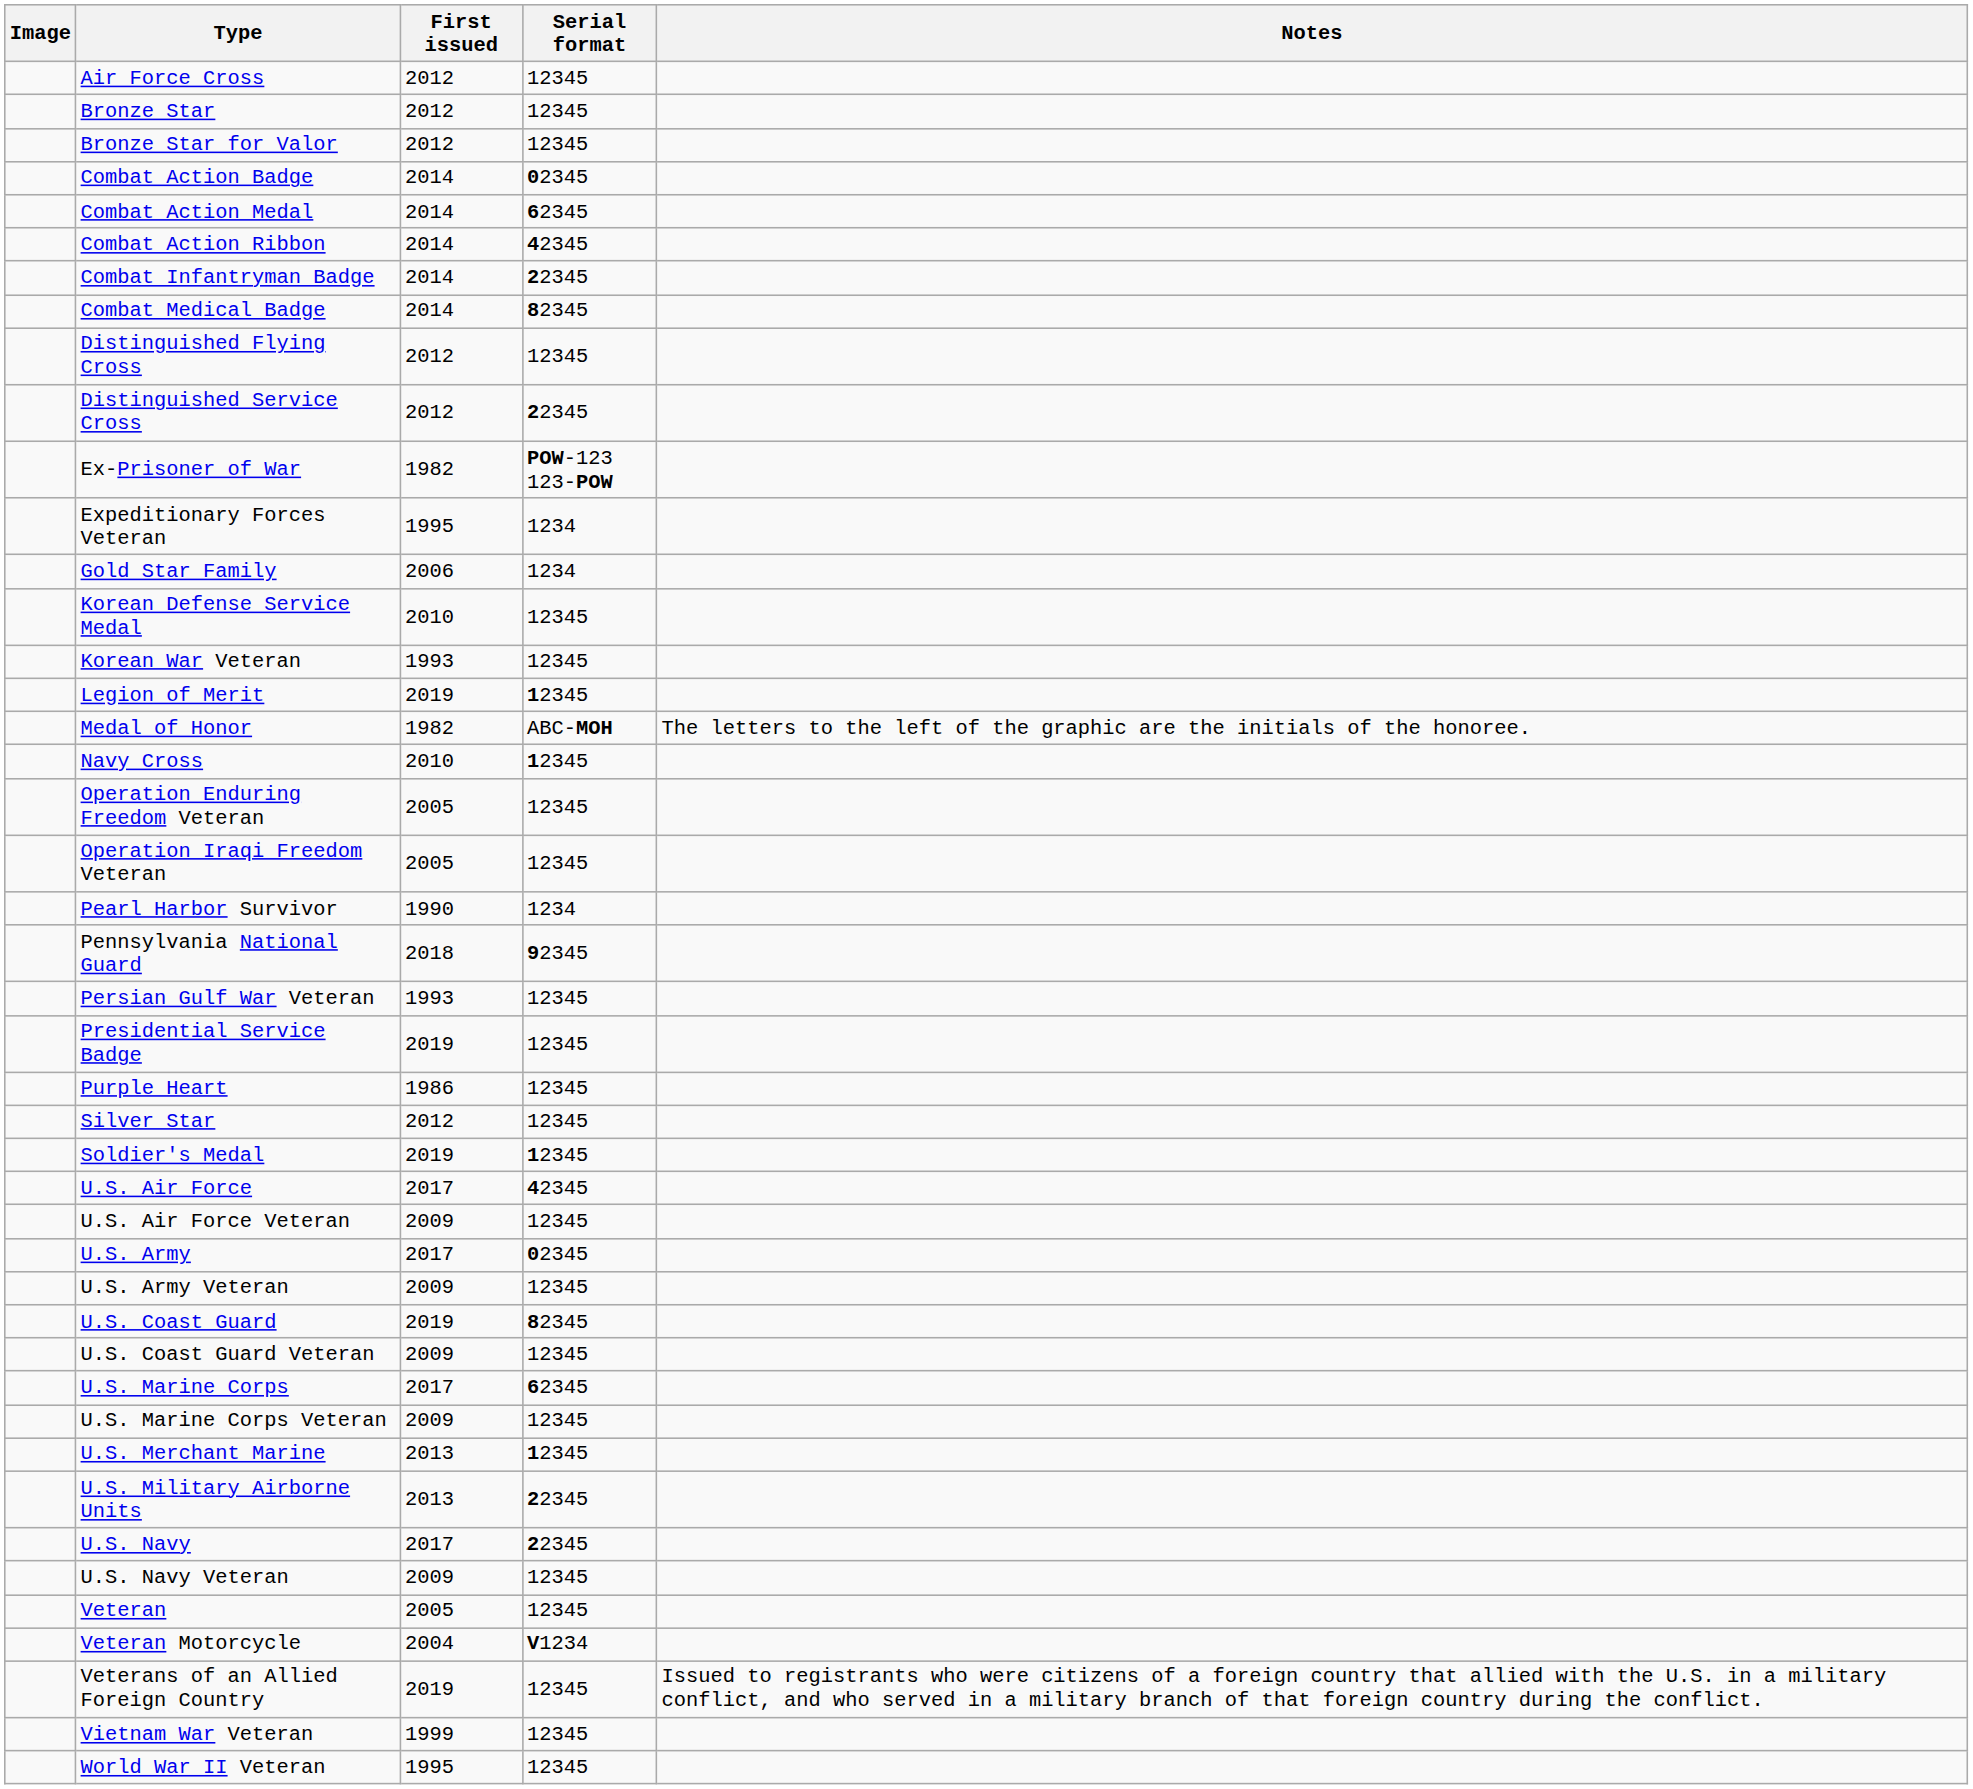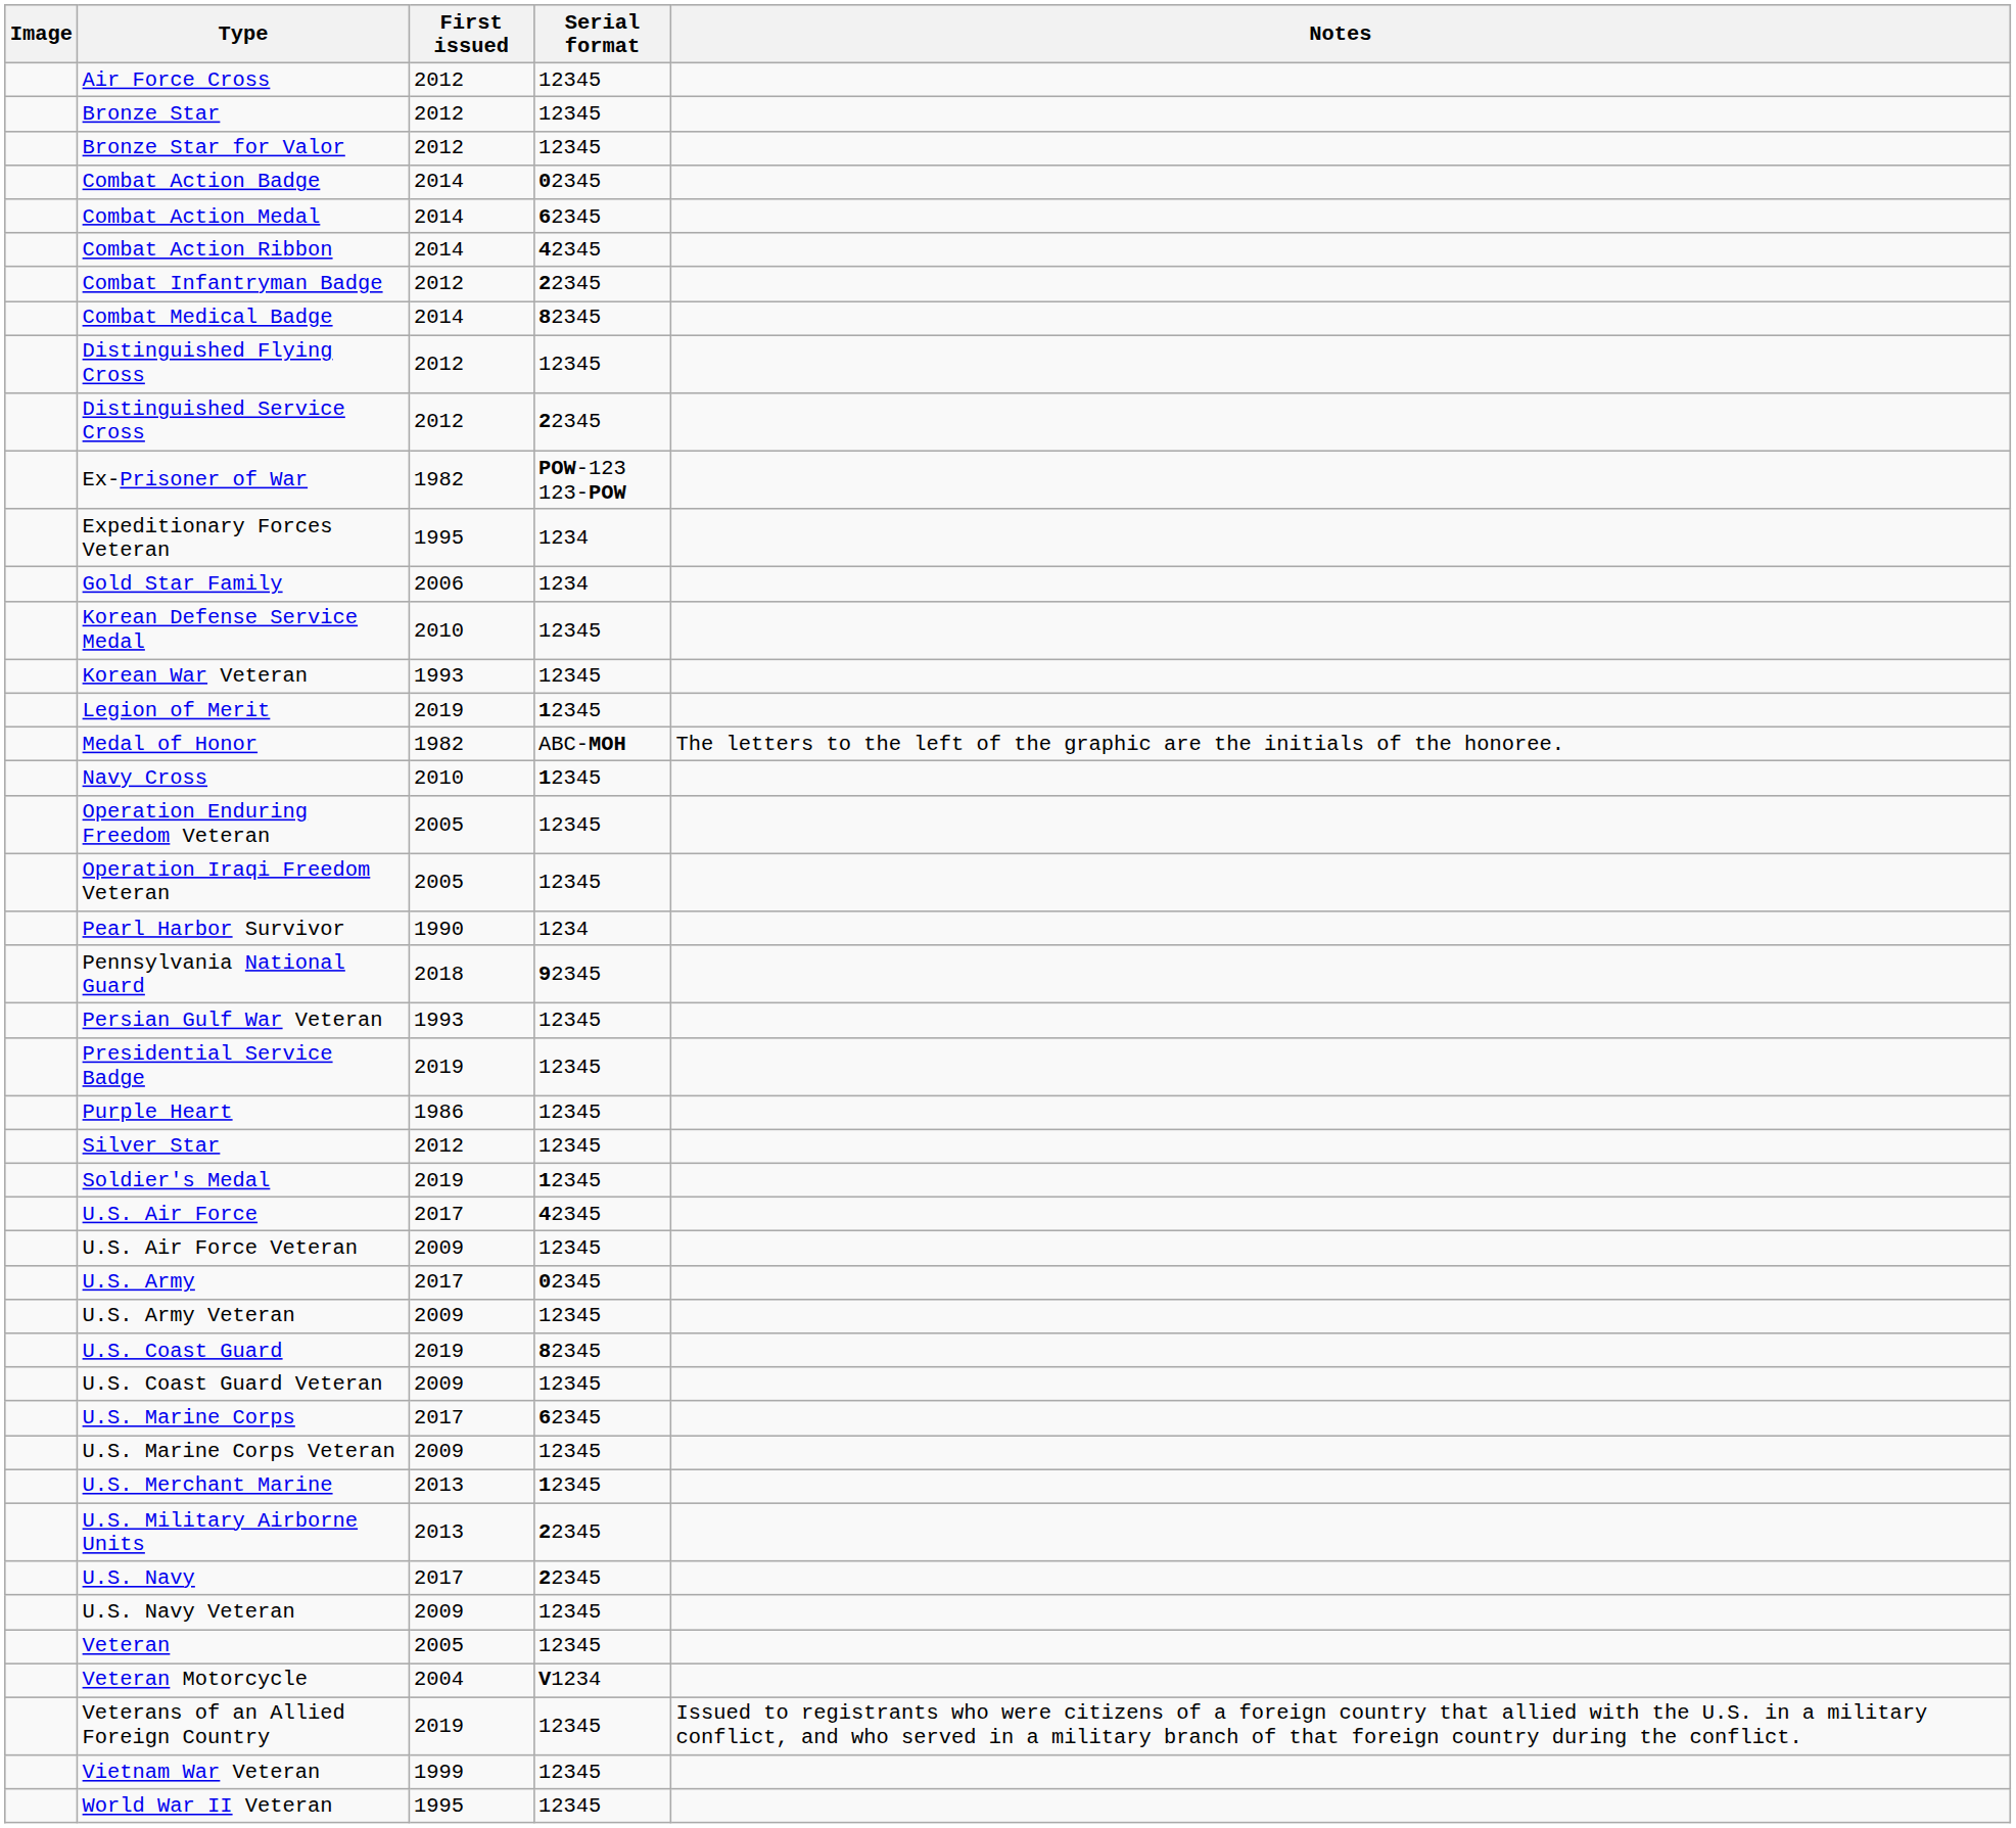 <table class="wikitable">
 <tr>
 <th>Image</th>
 <th>Type</th>
 <th>First issued</th>
 <th>Serial format</th>
 <th>Notes</th>
 </tr>
 <tr>
 <td></td>
 <td><a href='#'>Air Force Cross</a></td>
 <td>2012</td>
 <td>12345</td>
 <td></td>
 </tr>
 <tr>
 <td></td>
 <td><a href='#'>Bronze Star</a></td>
 <td>2012</td>
 <td>12345</td>
 <td></td>
 </tr>
 <tr>
 <td></td>
 <td><a href='#'>Bronze Star for Valor</a></td>
 <td>2012</td>
 <td>12345</td>
 <td></td>
 </tr>
 <tr>
 <td></td>
 <td><a href='#'>Combat Action Badge</a></td>
 <td>2014</td>
 <td><strong>0</strong>2345</td>
 <td></td>
 </tr>
 <tr>
 <td></td>
 <td><a href='#'>Combat Action Medal</a></td>
 <td>2014</td>
 <td><strong>6</strong>2345</td>
 <td></td>
 </tr>
 <tr>
 <td></td>
 <td><a href='#'>Combat Action Ribbon</a></td>
 <td>2014</td>
 <td><strong>4</strong>2345</td>
 <td></td>
 </tr>
 <tr>
 <td></td>
 <td><a href='#'>Combat Infantryman Badge</a></td>
-<td>2014</td>
+<td>2012</td>
 <td><strong>2</strong>2345</td>
 <td></td>
 </tr>
 <tr>
 <td></td>
 <td><a href='#'>Combat Medical Badge</a></td>
 <td>2014</td>
 <td><strong>8</strong>2345</td>
 <td></td>
 </tr>
 <tr>
 <td></td>
 <td><a href='#'>Distinguished Flying Cross</a></td>
 <td>2012</td>
 <td>12345</td>
 <td></td>
 </tr>
 <tr>
 <td></td>
 <td><a href='#'>Distinguished Service Cross</a></td>
 <td>2012</td>
 <td><strong>2</strong>2345</td>
 <td></td>
 </tr>
 <tr>
 <td></td>
 <td>Ex-<a href='#'>Prisoner of War</a></td>
 <td>1982</td>
 <td><strong>POW</strong>-123<br>123-<strong>POW</strong></td>
 <td></td>
 </tr>
 <tr>
 <td></td>
 <td>Expeditionary Forces Veteran</td>
 <td>1995</td>
 <td>1234</td>
 <td></td>
 </tr>
 <tr>
 <td></td>
 <td><a href='#'>Gold Star Family</a></td>
 <td>2006</td>
 <td>1234</td>
 <td></td>
 </tr>
 <tr>
 <td></td>
 <td><a href='#'>Korean Defense Service Medal</a></td>
 <td>2010</td>
 <td>12345</td>
 <td></td>
 </tr>
 <tr>
 <td></td>
 <td><a href='#'>Korean War</a> Veteran</td>
 <td>1993</td>
 <td>12345</td>
 <td></td>
 </tr>
 <tr>
 <td></td>
 <td><a href='#'>Legion of Merit</a></td>
 <td>2019</td>
 <td><strong>1</strong>2345</td>
 <td></td>
 </tr>
 <tr>
 <td></td>
 <td><a href='#'>Medal of Honor</a></td>
 <td>1982</td>
 <td>ABC-<strong>MOH</strong></td>
 <td>The letters to the left of the graphic are the initials of the honoree.</td>
 </tr>
 <tr>
 <td></td>
 <td><a href='#'>Navy Cross</a></td>
 <td>2010</td>
 <td><strong>1</strong>2345</td>
 <td></td>
 </tr>
 <tr>
 <td></td>
 <td><a href='#'>Operation Enduring Freedom</a> Veteran</td>
 <td>2005</td>
 <td>12345</td>
 <td></td>
 </tr>
 <tr>
 <td></td>
 <td><a href='#'>Operation Iraqi Freedom</a> Veteran</td>
 <td>2005</td>
 <td>12345</td>
 <td></td>
 </tr>
 <tr>
 <td></td>
 <td><a href='#'>Pearl Harbor</a> Survivor</td>
 <td>1990</td>
 <td>1234</td>
 <td></td>
 </tr>
 <tr>
 <td></td>
 <td>Pennsylvania <a href='#'>National Guard</a></td>
 <td>2018</td>
 <td><strong>9</strong>2345</td>
 <td></td>
 </tr>
 <tr>
 <td></td>
 <td><a href='#'>Persian Gulf War</a> Veteran</td>
 <td>1993</td>
 <td>12345</td>
 <td></td>
 </tr>
 <tr>
 <td></td>
 <td><a href='#'>Presidential Service Badge</a></td>
 <td>2019</td>
 <td>12345</td>
 <td></td>
 </tr>
 <tr>
 <td></td>
 <td><a href='#'>Purple Heart</a></td>
 <td>1986</td>
 <td>12345</td>
 <td></td>
 </tr>
 <tr>
 <td></td>
 <td><a href='#'>Silver Star</a></td>
 <td>2012</td>
 <td>12345</td>
 <td></td>
 </tr>
 <tr>
 <td></td>
 <td><a href='#'>Soldier's Medal</a></td>
 <td>2019</td>
 <td><strong>1</strong>2345</td>
 <td></td>
 </tr>
 <tr>
 <td></td>
 <td><a href='#'>U.S. Air Force</a></td>
 <td>2017</td>
 <td><strong>4</strong>2345</td>
 <td></td>
 </tr>
 <tr>
 <td></td>
 <td>U.S. Air Force Veteran</td>
 <td>2009</td>
 <td>12345</td>
 <td></td>
 </tr>
 <tr>
 <td></td>
 <td><a href='#'>U.S. Army</a></td>
 <td>2017</td>
 <td><strong>0</strong>2345</td>
 <td></td>
 </tr>
 <tr>
 <td></td>
 <td>U.S. Army Veteran</td>
 <td>2009</td>
 <td>12345</td>
 <td></td>
 </tr>
 <tr>
 <td></td>
 <td><a href='#'>U.S. Coast Guard</a></td>
 <td>2019</td>
 <td><strong>8</strong>2345</td>
 <td></td>
 </tr>
 <tr>
 <td></td>
 <td>U.S. Coast Guard Veteran</td>
 <td>2009</td>
 <td>12345</td>
 <td></td>
 </tr>
 <tr>
 <td></td>
 <td><a href='#'>U.S. Marine Corps</a></td>
 <td>2017</td>
 <td><strong>6</strong>2345</td>
 <td></td>
 </tr>
 <tr>
 <td></td>
 <td>U.S. Marine Corps Veteran</td>
 <td>2009</td>
 <td>12345</td>
 <td></td>
 </tr>
 <tr>
 <td></td>
 <td><a href='#'>U.S. Merchant Marine</a></td>
 <td>2013</td>
 <td><strong>1</strong>2345</td>
 <td></td>
 </tr>
 <tr>
 <td></td>
 <td><a href='#'>U.S. Military Airborne Units</a></td>
 <td>2013</td>
 <td><strong>2</strong>2345</td>
 <td></td>
 </tr>
 <tr>
 <td></td>
 <td><a href='#'>U.S. Navy</a></td>
 <td>2017</td>
 <td><strong>2</strong>2345</td>
 <td></td>
 </tr>
 <tr>
 <td></td>
 <td>U.S. Navy Veteran</td>
 <td>2009</td>
 <td>12345</td>
 <td></td>
 </tr>
 <tr>
 <td></td>
 <td><a href='#'>Veteran</a></td>
 <td>2005</td>
 <td>12345</td>
 <td></td>
 </tr>
 <tr>
 <td></td>
 <td><a href='#'>Veteran</a> Motorcycle</td>
 <td>2004</td>
 <td><strong>V</strong>1234</td>
 <td></td>
 </tr>
 <tr>
 <td></td>
 <td>Veterans of an Allied Foreign Country</td>
 <td>2019</td>
 <td>12345</td>
 <td>Issued to registrants who were citizens of a foreign country that allied with the U.S. in a military conflict, and who served in a military branch of that foreign country during the conflict.</td>
 </tr>
 <tr>
 <td></td>
 <td><a href='#'>Vietnam War</a> Veteran</td>
 <td>1999</td>
 <td>12345</td>
 <td></td>
 </tr>
 <tr>
 <td></td>
 <td><a href='#'>World War II</a> Veteran</td>
 <td>1995</td>
 <td>12345</td>
 <td></td>
 </tr>
 </table>
